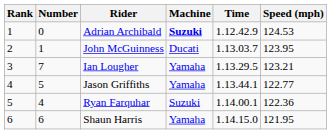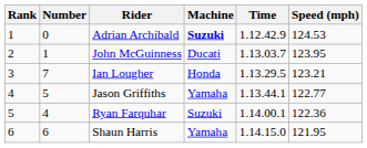 <table class="wikitable">
 <tr>
 <th>Rank</th>
 <th>Number</th>
 <th>Rider</th>
 <th>Machine</th>
 <th>Time</th>
 <th>Speed (mph)</th>
 </tr>
 <tr>
 <td>1</td>
 <td>0</td>
 <td> <a href='#'>Adrian Archibald</a></td>
 <td><strong><a href='#'>Suzuki</a></strong></td>
 <td>1.12.42.9</td>
 <td>124.53</td>
 </tr>
 <tr>
 <td>2</td>
 <td>1</td>
 <td> <a href='#'>John McGuinness</a></td>
 <td><a href='#'>Ducati</a></td>
 <td>1.13.03.7</td>
 <td>123.95</td>
 </tr>
 <tr>
 <td>3</td>
 <td>7</td>
 <td> <a href='#'>Ian Lougher</a></td>
-<td><a href='#'>Yamaha</a></td>
+<td><a href='#'>Honda</a></td>
 <td>1.13.29.5</td>
 <td>123.21</td>
 </tr>
 <tr>
 <td>4</td>
 <td>5</td>
 <td> Jason Griffiths</td>
 <td><a href='#'>Yamaha</a></td>
 <td>1.13.44.1</td>
 <td>122.77</td>
 </tr>
 <tr>
 <td>5</td>
 <td>4</td>
 <td> <a href='#'>Ryan Farquhar</a></td>
 <td><a href='#'>Suzuki</a></td>
 <td>1.14.00.1</td>
 <td>122.36</td>
 </tr>
 <tr>
 <td>6</td>
 <td>6</td>
 <td> Shaun Harris</td>
 <td><a href='#'>Yamaha</a></td>
 <td>1.14.15.0</td>
 <td>121.95</td>
 </tr>
 </table>
